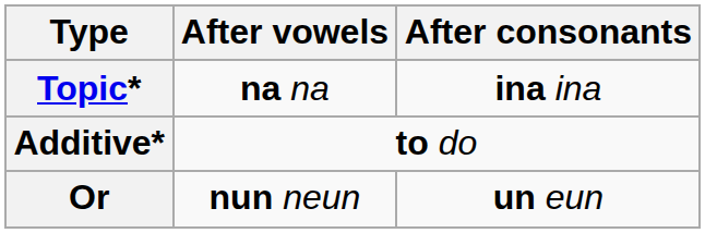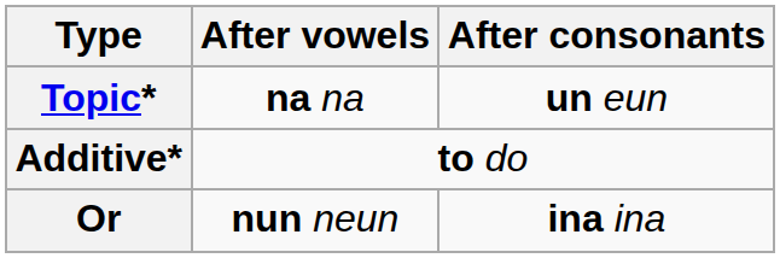 <table class="wikitable" style="text-align: center">
 <tr>
 <th>Type</th>
 <th>After vowels</th>
 <th>After consonants</th>
 </tr>
 <tr>
 <th><a href='#'>Topic</a>*</th>
 <td><strong>na</strong>  <em>na</em></td>
-<td><strong>ina</strong>  <em>ina</em></td>
+<td><strong>un</strong>  <em>eun</em></td>
 </tr>
 <tr>
 <th>Additive*</th>
 <td colspan=2><strong>to</strong>  <em>do</em></td>
 </tr>
 <tr>
 <th>Or</th>
 <td><strong>nun</strong>  <em>neun</em></td>
-<td><strong>un</strong>  <em>eun</em></td>
+<td><strong>ina</strong>  <em>ina</em></td>
 </tr>
 </table>
